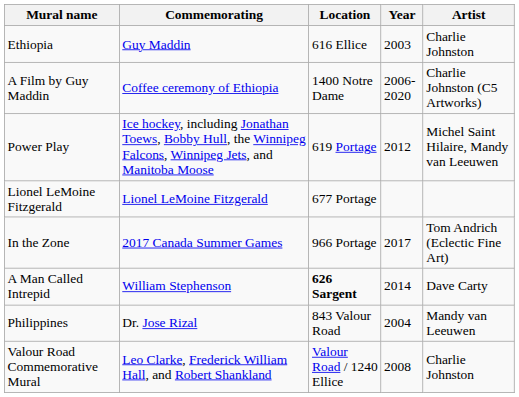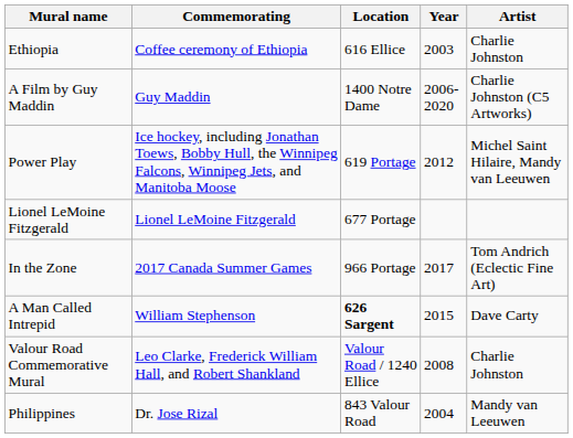 <table class="wikitable">
 <tr>
 <th>Mural name</th>
 <th>Commemorating</th>
 <th>Location</th>
 <th>Year</th>
 <th>Artist</th>
 </tr>
 <tr>
 <td>Ethiopia</td>
-<td><a href='#'>Guy Maddin</a></td>
+<td><a href='#'>Coffee ceremony of Ethiopia</a></td>
 <td>616 Ellice</td>
 <td>2003</td>
 <td>Charlie Johnston</td>
 </tr>
 <tr>
 <td>A Film by Guy Maddin</td>
-<td><a href='#'>Coffee ceremony of Ethiopia</a></td>
+<td><a href='#'>Guy Maddin</a></td>
 <td>1400 Notre Dame</td>
 <td>2006-2020</td>
 <td>Charlie Johnston (C5 Artworks)</td>
 </tr>
 <tr>
 <td>Power Play</td>
 <td><a href='#'>Ice hockey</a>, including <a href='#'>Jonathan Toews</a>, <a href='#'>Bobby Hull</a>, the <a href='#'>Winnipeg Falcons</a>, <a href='#'>Winnipeg Jets</a>, and <a href='#'>Manitoba Moose</a></td>
 <td>619 <a href='#'>Portage</a></td>
 <td>2012</td>
 <td>Michel Saint Hilaire, Mandy van Leeuwen</td>
 </tr>
 <tr>
 <td>Lionel LeMoine Fitzgerald</td>
 <td><a href='#'>Lionel LeMoine Fitzgerald</a></td>
 <td>677 Portage</td>
 <td></td>
 <td></td>
 </tr>
 <tr>
 <td>In the Zone</td>
 <td><a href='#'>2017 Canada Summer Games</a></td>
 <td>966 Portage</td>
 <td>2017</td>
 <td>Tom Andrich (Eclectic Fine Art)</td>
 </tr>
 <tr>
 <td>A Man Called Intrepid</td>
 <td><a href='#'>William Stephenson</a></td>
 <td><strong>626 Sargent</strong></td>
-<td>2014</td>
+<td>2015</td>
 <td>Dave Carty</td>
+</tr>
+<tr>
+<td>Valour Road Commemorative Mural</td>
+<td> <a href='#'>Leo Clarke</a>,  <a href='#'>Frederick William Hall</a>, and  <a href='#'>Robert Shankland</a></td>
+<td><a href='#'>Valour Road</a> / 1240 Ellice</td>
+<td>2008</td>
+<td>Charlie Johnston</td>
 </tr>
 <tr>
 <td>Philippines</td>
 <td>Dr. <a href='#'>Jose Rizal</a></td>
 <td>843 Valour Road</td>
 <td>2004</td>
 <td>Mandy van Leeuwen</td>
 </tr>
-<tr>
-<td>Valour Road Commemorative Mural</td>
-<td> <a href='#'>Leo Clarke</a>,  <a href='#'>Frederick William Hall</a>, and  <a href='#'>Robert Shankland</a></td>
-<td><a href='#'>Valour Road</a> / 1240 Ellice</td>
-<td>2008</td>
-<td>Charlie Johnston</td>
-</tr>
 </table>
